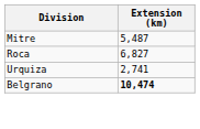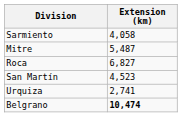 <table class="wikitable sortable">
 <tr>
 <th width=150px>Division</th>
 <th width=100px>Extension (km)</th>
+</tr>
+<tr>
+<td>Sarmiento</td>
+<td>4,058</td>
 </tr>
 <tr>
 <td>Mitre</td>
 <td>5,487</td>
 </tr>
 <tr>
 <td>Roca</td>
 <td>6,827</td>
 </tr>
 <tr>
+<td>San Martín</td>
+<td>4,523</td>
+</tr>
+<tr>
 <td>Urquiza</td>
 <td>2,741</td>
 </tr>
 <tr>
 <td>Belgrano</td>
 <td><strong>10,474</strong></td>
 </tr>
 </table>
